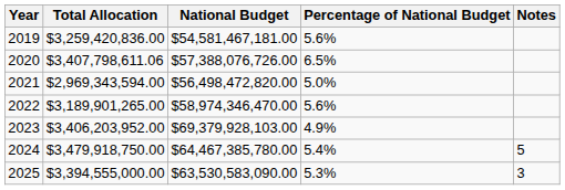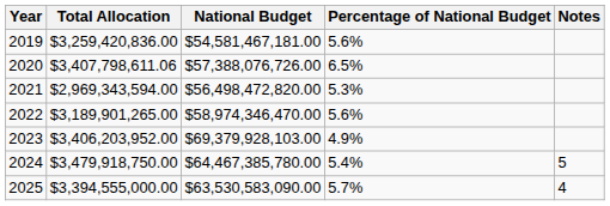 <table class="wikitable">
 <tr>
 <th>Year</th>
 <th>Total Allocation</th>
 <th>National Budget</th>
 <th>Percentage of National Budget</th>
 <th>Notes</th>
 </tr>
 <tr>
 <td>2019</td>
 <td>$3,259,420,836.00</td>
 <td>$54,581,467,181.00</td>
 <td>5.6%</td>
 <td></td>
 </tr>
 <tr>
 <td>2020</td>
 <td>$3,407,798,611.06</td>
 <td>$57,388,076,726.00</td>
 <td>6.5%</td>
 <td></td>
 </tr>
 <tr>
 <td>2021</td>
 <td>$2,969,343,594.00</td>
 <td>$56,498,472,820.00</td>
-<td>5.0%</td>
+<td>5.3%</td>
 <td></td>
 </tr>
 <tr>
 <td>2022</td>
 <td>$3,189,901,265.00</td>
 <td>$58,974,346,470.00</td>
 <td>5.6%</td>
 <td></td>
 </tr>
 <tr>
 <td>2023</td>
 <td>$3,406,203,952.00</td>
 <td>$69,379,928,103.00</td>
 <td>4.9%</td>
 <td></td>
 </tr>
 <tr>
 <td>2024</td>
 <td>$3,479,918,750.00</td>
 <td>$64,467,385,780.00</td>
 <td>5.4%</td>
 <td>5</td>
 </tr>
 <tr>
 <td>2025</td>
 <td>$3,394,555,000.00</td>
 <td>$63,530,583,090.00</td>
-<td>5.3%</td>
-<td>3</td>
+<td>5.7%</td>
+<td>4</td>
 </tr>
 </table>
